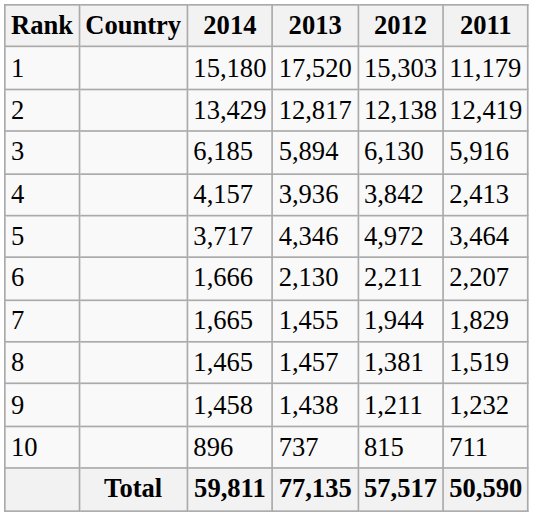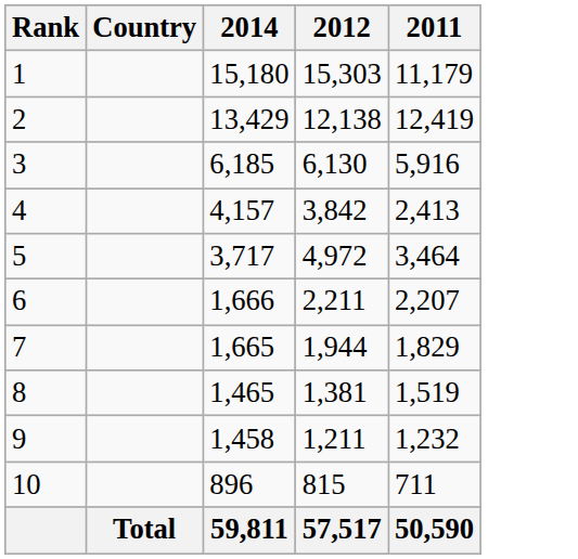 <table class="wikitable sortable collapsible uncollapsed">
 <tr>
 <th>Rank</th>
 <th>Country</th>
 <th>2014</th>
-<th>2013</th>
 <th>2012</th>
 <th>2011</th>
 </tr>
 <tr>
 <td>1</td>
 <td></td>
 <td>15,180</td>
-<td>17,520</td>
 <td>15,303</td>
 <td>11,179</td>
 </tr>
 <tr>
 <td>2</td>
 <td></td>
 <td>13,429</td>
-<td>12,817</td>
 <td>12,138</td>
 <td>12,419</td>
 </tr>
 <tr>
 <td>3</td>
 <td></td>
 <td>6,185</td>
-<td>5,894</td>
 <td>6,130</td>
 <td>5,916</td>
 </tr>
 <tr>
 <td>4</td>
 <td></td>
 <td>4,157</td>
-<td>3,936</td>
 <td>3,842</td>
 <td>2,413</td>
 </tr>
 <tr>
 <td>5</td>
 <td></td>
 <td>3,717</td>
-<td>4,346</td>
 <td>4,972</td>
 <td>3,464</td>
 </tr>
 <tr>
 <td>6</td>
 <td></td>
 <td>1,666</td>
-<td>2,130</td>
 <td>2,211</td>
 <td>2,207</td>
 </tr>
 <tr>
 <td>7</td>
 <td></td>
 <td>1,665</td>
-<td>1,455</td>
 <td>1,944</td>
 <td>1,829</td>
 </tr>
 <tr>
 <td>8</td>
 <td></td>
 <td>1,465</td>
-<td>1,457</td>
 <td>1,381</td>
 <td>1,519</td>
 </tr>
 <tr>
 <td>9</td>
 <td></td>
 <td>1,458</td>
-<td>1,438</td>
 <td>1,211</td>
 <td>1,232</td>
 </tr>
 <tr>
 <td>10</td>
 <td></td>
 <td>896</td>
-<td>737</td>
 <td>815</td>
 <td>711</td>
 </tr>
 <tr>
 <th></th>
 <th><strong>Total</strong></th>
 <th>59,811</th>
-<th>77,135</th>
 <th>57,517</th>
 <th>50,590</th>
 </tr>
 </table>
